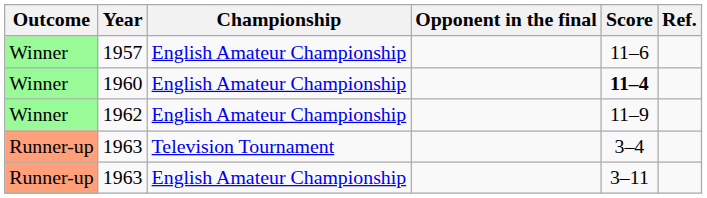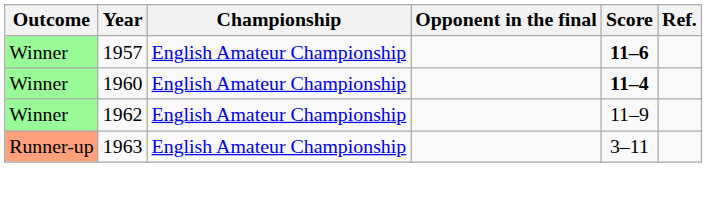 <table class="wikitable">
 <tr>
 <th>Outcome</th>
 <th>Year</th>
 <th>Championship</th>
 <th>Opponent in the final</th>
 <th>Score</th>
 <th>Ref.</th>
 </tr>
 <tr>
 <td style="background:#98FB98">Winner</td>
 <td>1957</td>
 <td><a href='#'>English Amateur Championship</a></td>
 <td></td>
-<td align = "center">11–6</td>
+<td align = "center"><strong>11–6</strong></td>
 <td></td>
 </tr>
 <tr>
 <td style="background:#98FB98">Winner</td>
 <td>1960</td>
 <td><a href='#'>English Amateur Championship</a></td>
 <td></td>
 <td align = "center"><strong>11–4</strong></td>
 <td></td>
 </tr>
 <tr>
 <td style="background:#98FB98">Winner</td>
 <td>1962</td>
 <td><a href='#'>English Amateur Championship</a></td>
 <td></td>
 <td align = "center">11–9</td>
 <td></td>
 </tr>
 <tr>
 <td style="background:#ffa07a;">Runner-up</td>
 <td>1963</td>
-<td><a href='#'>Television Tournament</a></td>
-<td></td>
-<td align = "center">3–4</td>
-<td></td>
-</tr>
-<tr>
-<td style="background:#ffa07a;">Runner-up</td>
-<td>1963</td>
 <td><a href='#'>English Amateur Championship</a></td>
 <td></td>
 <td align = "center">3–11</td>
 <td></td>
 </tr>
 </table>
